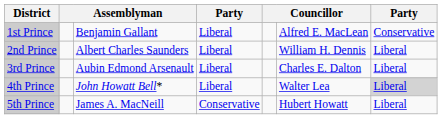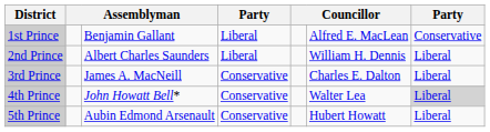 <table class="wikitable">
 <tr>
 <th>District</th>
 <th colspan="2">Assemblyman</th>
 <th>Party</th>
 <th colspan="2">Councillor</th>
 <th>Party</th>
 </tr>
 <tr>
 <td bgcolor="CCCCCC"><a href='#'>1st Prince</a></td>
 <td>   </td>
 <td><a href='#'>Benjamin Gallant</a></td>
 <td><a href='#'>Liberal</a></td>
 <td>   </td>
 <td><a href='#'>Alfred E. MacLean</a></td>
 <td><a href='#'>Conservative</a></td>
 </tr>
 <tr>
 <td bgcolor="CCCCCC"><a href='#'>2nd Prince</a></td>
 <td>   </td>
 <td><a href='#'>Albert Charles Saunders</a></td>
 <td><a href='#'>Liberal</a></td>
 <td>   </td>
 <td><a href='#'>William H. Dennis</a></td>
 <td><a href='#'>Liberal</a></td>
 </tr>
 <tr>
 <td bgcolor="CCCCCC"><a href='#'>3rd Prince</a></td>
 <td>   </td>
-<td><a href='#'>Aubin Edmond Arsenault</a></td>
-<td><a href='#'>Liberal</a></td>
+<td><a href='#'>James A. MacNeill</a></td>
+<td><a href='#'>Conservative</a></td>
 <td>   </td>
 <td><a href='#'>Charles E. Dalton</a></td>
 <td><a href='#'>Liberal</a></td>
 </tr>
 <tr>
 <td bgcolor="CCCCCC"><a href='#'>4th Prince</a></td>
 <td>   </td>
 <td><em><a href='#'>John Howatt Bell</a></em>*</td>
-<td><a href='#'>Liberal</a></td>
+<td><a href='#'>Conservative</a></td>
 <td>    <br></td>
 <td><a href='#'>Walter Lea</a></td>
 <td style="background: lightgrey;"><a href='#'>Liberal</a></td>
 </tr>
 <tr>
 <td bgcolor="CCCCCC"><a href='#'>5th Prince</a></td>
 <td>   </td>
-<td><a href='#'>James A. MacNeill</a></td>
+<td><a href='#'>Aubin Edmond Arsenault</a></td>
 <td><a href='#'>Conservative</a></td>
 <td>   </td>
 <td><a href='#'>Hubert Howatt</a></td>
 <td><a href='#'>Liberal</a></td>
 </tr>
 </table>
